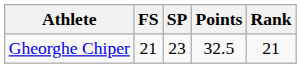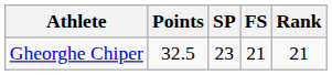 <table class="wikitable" border="1" style="font-size:90%">
 <tr>
 <th>Athlete</th>
+<th>Points</th>
+<th>SP</th>
 <th>FS</th>
-<th>SP</th>
-<th>Points</th>
 <th>Rank</th>
 </tr>
 <tr align=center>
 <td align=left><a href='#'>Gheorghe Chiper</a></td>
+<td>32.5</td>
+<td>23</td>
 <td>21</td>
-<td>23</td>
-<td>32.5</td>
 <td>21</td>
 </tr>
 </table>
